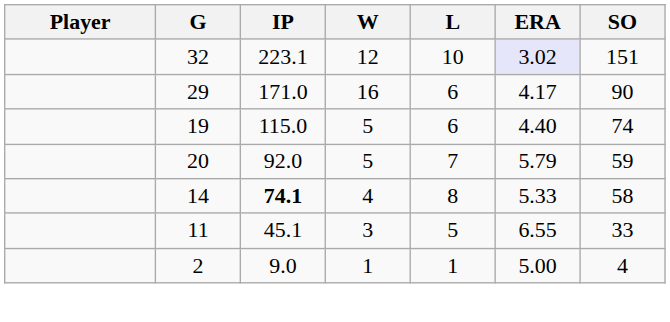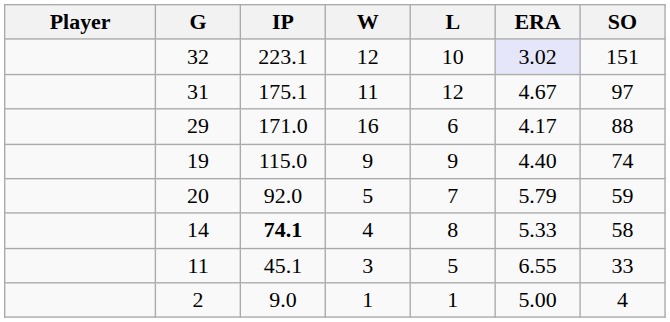 <table class="wikitable sortable">
 <tr>
 <th bgcolor="#DDDDFF" width="16%">Player</th>
 <th bgcolor="#DDDDFF" width="9%">G</th>
 <th bgcolor="#DDDDFF" width="9%">IP</th>
 <th bgcolor="#DDDDFF" width="9%">W</th>
 <th bgcolor="#DDDDFF" width="9%">L</th>
 <th bgcolor="#DDDDFF" width="9%">ERA</th>
 <th bgcolor="#DDDDFF" width="9%">SO</th>
 </tr>
 <tr align="center">
 <td></td>
 <td>32</td>
 <td>223.1</td>
 <td>12</td>
 <td>10</td>
 <td style="background: lavender;">3.02</td>
 <td>151</td>
 </tr>
 <tr align="center">
 <td></td>
+<td>31</td>
+<td>175.1</td>
+<td>11</td>
+<td>12</td>
+<td>4.67</td>
+<td>97</td>
+</tr>
+<tr align="center">
+<td></td>
 <td>29</td>
 <td>171.0</td>
 <td>16</td>
 <td>6</td>
 <td>4.17</td>
-<td>90</td>
+<td>88</td>
 </tr>
 <tr align="center">
 <td></td>
 <td>19</td>
 <td>115.0</td>
-<td>5</td>
-<td>6</td>
+<td>9</td>
+<td>9</td>
 <td>4.40</td>
 <td>74</td>
 </tr>
 <tr align="center">
 <td></td>
 <td>20</td>
 <td>92.0</td>
 <td>5</td>
 <td>7</td>
 <td>5.79</td>
 <td>59</td>
 </tr>
 <tr align="center">
 <td></td>
 <td>14</td>
 <td><strong>74.1</strong></td>
 <td>4</td>
 <td>8</td>
 <td>5.33</td>
 <td>58</td>
 </tr>
 <tr align="center">
 <td></td>
 <td>11</td>
 <td>45.1</td>
 <td>3</td>
 <td>5</td>
 <td>6.55</td>
 <td>33</td>
 </tr>
 <tr align="center">
 <td></td>
 <td>2</td>
 <td>9.0</td>
 <td>1</td>
 <td>1</td>
 <td>5.00</td>
 <td>4</td>
 </tr>
 </table>
